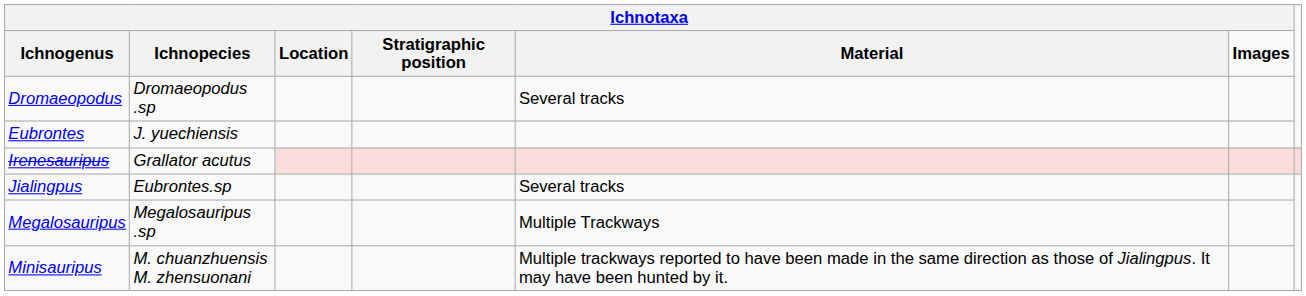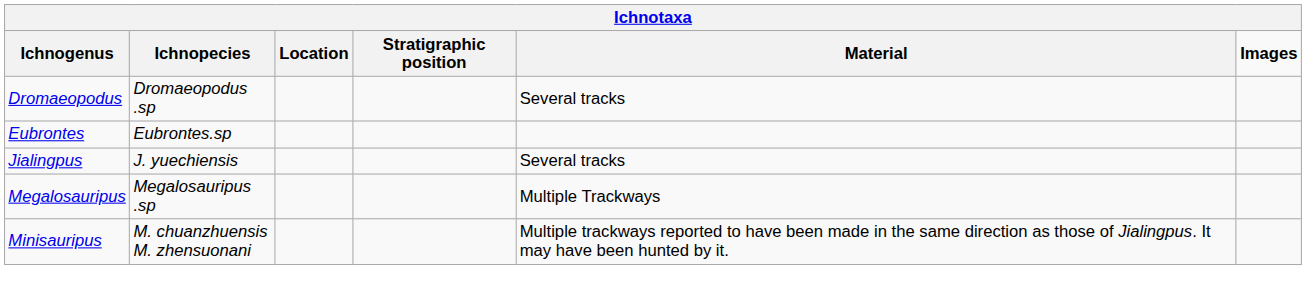 <table class="wikitable" align="center">
 <tr>
 <th colspan="6" align="center"><a href='#'>Ichnotaxa</a></th>
 </tr>
 <tr>
 <th>Ichnogenus</th>
 <th>Ichnopecies</th>
 <th>Location</th>
 <th>Stratigraphic position</th>
 <th>Material</th>
 <td><strong>Images</strong></td>
 </tr>
 <tr>
 <td><em><a href='#'>Dromaeopodus</a></em></td>
 <td><em>Dromaeopodus .sp</em></td>
 <td></td>
 <td></td>
 <td>Several tracks</td>
 <td></td>
 </tr>
 <tr>
 <td><em><a href='#'>Eubrontes</a></em></td>
-<td><em>J. yuechiensis</em></td>
+<td><em>Eubrontes.sp</em></td>
 <td></td>
 <td></td>
 <td></td>
 <td></td>
 </tr>
 <tr>
-<td><a href='#'><em><s>Irenesauripus</s></em></a></td>
-<td><em>Grallator acutus</em></td>
-<td style="background:#fbdddb;"></td>
-<td style="background:#fbdddb;"></td>
-<td style="background:#fbdddb;"></td>
-<td style="background:#fbdddb;"></td>
-<td style="background:#fbdddb;"></td>
-</tr>
-<tr>
 <td><em><a href='#'>Jialingpus</a></em></td>
-<td><em>Eubrontes.sp</em></td>
+<td><em>J. yuechiensis</em></td>
 <td></td>
 <td></td>
 <td>Several tracks</td>
 <td></td>
 </tr>
 <tr>
 <td><em><a href='#'>Megalosauripus</a></em></td>
 <td><em>Megalosauripus .sp</em></td>
 <td></td>
 <td></td>
 <td>Multiple Trackways</td>
 <td></td>
 </tr>
 <tr>
 <td><em><a href='#'>Minisauripus</a></em></td>
 <td><em>M. chuanzhuensis</em><br><em>M. zhensuonani</em></td>
 <td></td>
 <td></td>
 <td>Multiple trackways reported to have been made in the same direction as those of <em>Jialingpus</em>. It may have been hunted by it.</td>
 <td></td>
 </tr>
 </table>
